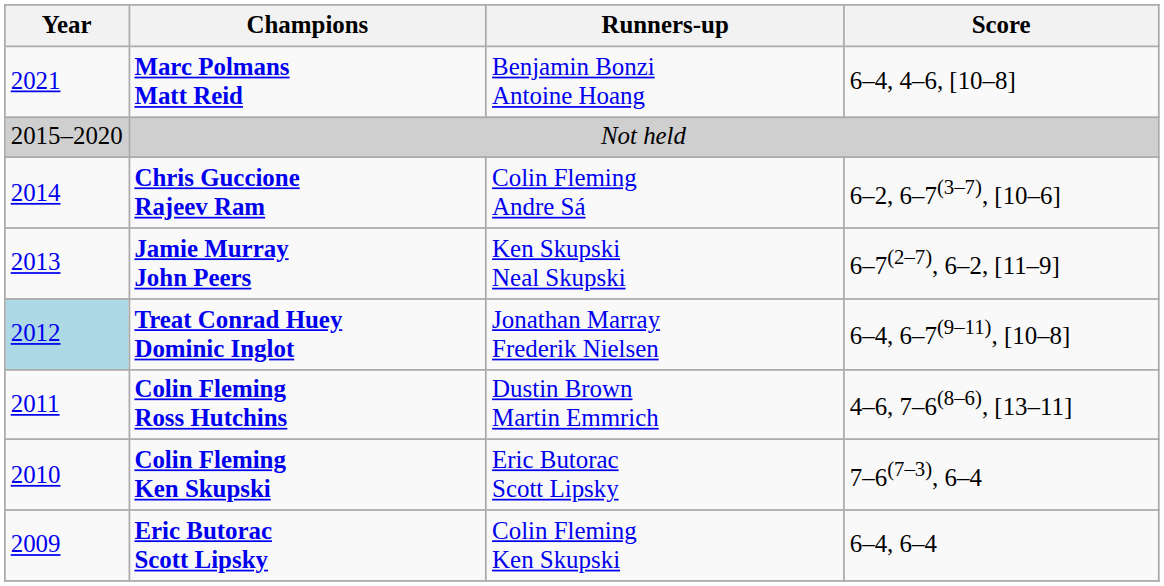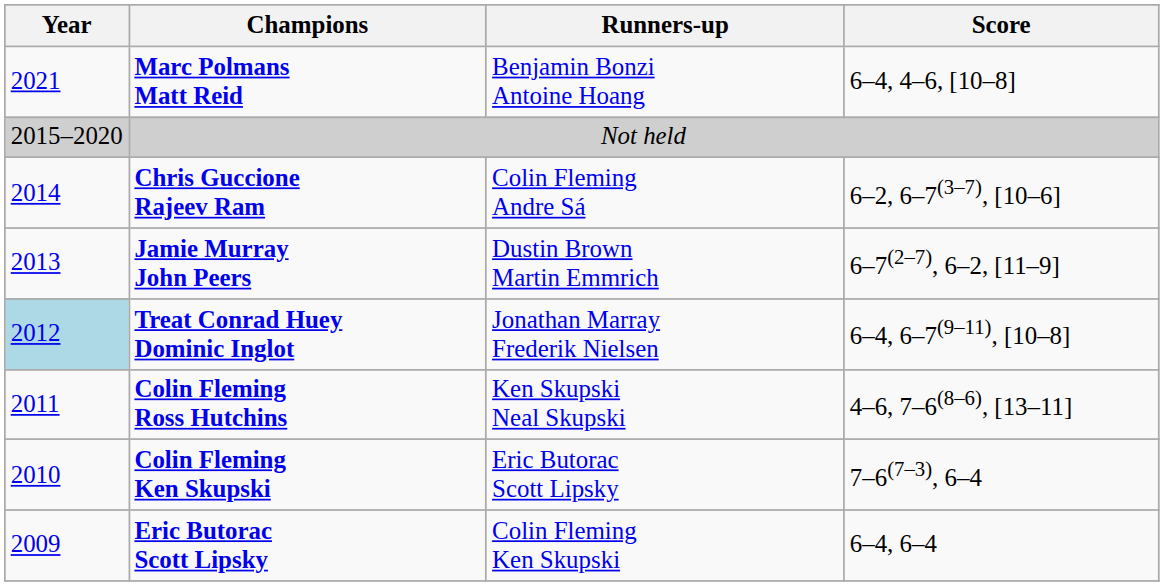 <table class="wikitable" style="font-size:90%">
 <tr>
 <th>Year</th>
 <th width="200">Champions</th>
 <th width="200">Runners-up</th>
 <th width="175">Score</th>
 </tr>
 <tr>
 <td><a href='#'>2021</a></td>
 <td> <strong><a href='#'>Marc Polmans</a></strong><br> <strong><a href='#'>Matt Reid</a></strong></td>
 <td> <a href='#'>Benjamin Bonzi</a><br> <a href='#'>Antoine Hoang</a></td>
 <td>6–4, 4–6, [10–8]</td>
 </tr>
 <tr>
 <td style="background:#cfcfcf">2015–2020</td>
 <td colspan=3 align=center style="background:#cfcfcf"><em>Not held</em></td>
 </tr>
 <tr>
 <td><a href='#'>2014</a></td>
 <td> <strong><a href='#'>Chris Guccione</a></strong><br> <strong><a href='#'>Rajeev Ram</a></strong></td>
 <td> <a href='#'>Colin Fleming</a><br> <a href='#'>Andre Sá</a></td>
 <td>6–2, 6–7<sup>(3–7)</sup>, [10–6]</td>
 </tr>
 <tr>
 <td><a href='#'>2013</a></td>
 <td> <strong><a href='#'>Jamie Murray</a></strong><br> <strong><a href='#'>John Peers</a></strong></td>
-<td> <a href='#'>Ken Skupski</a><br> <a href='#'>Neal Skupski</a></td>
+<td> <a href='#'>Dustin Brown</a> <br>  <a href='#'>Martin Emmrich</a></td>
 <td>6–7<sup>(2–7)</sup>, 6–2, [11–9]</td>
 </tr>
 <tr>
 <td style="background: lightblue;"><a href='#'>2012</a></td>
 <td> <strong><a href='#'>Treat Conrad Huey</a></strong> <br>  <strong><a href='#'>Dominic Inglot</a></strong></td>
 <td> <a href='#'>Jonathan Marray</a> <br>  <a href='#'>Frederik Nielsen</a></td>
 <td>6–4, 6–7<sup>(9–11)</sup>, [10–8]</td>
 </tr>
 <tr>
 <td><a href='#'>2011</a></td>
 <td> <strong><a href='#'>Colin Fleming</a></strong> <br>  <strong><a href='#'>Ross Hutchins</a></strong></td>
-<td> <a href='#'>Dustin Brown</a> <br>  <a href='#'>Martin Emmrich</a></td>
+<td> <a href='#'>Ken Skupski</a><br> <a href='#'>Neal Skupski</a></td>
 <td>4–6, 7–6<sup>(8–6)</sup>, [13–11]</td>
 </tr>
 <tr>
 <td><a href='#'>2010</a></td>
 <td> <strong><a href='#'>Colin Fleming</a></strong> <br>  <strong><a href='#'>Ken Skupski</a></strong></td>
 <td> <a href='#'>Eric Butorac</a> <br>  <a href='#'>Scott Lipsky</a></td>
 <td>7–6<sup>(7–3)</sup>, 6–4</td>
 </tr>
 <tr>
 <td><a href='#'>2009</a></td>
 <td> <strong><a href='#'>Eric Butorac</a></strong> <br>  <strong><a href='#'>Scott Lipsky</a></strong></td>
 <td> <a href='#'>Colin Fleming</a> <br>  <a href='#'>Ken Skupski</a></td>
 <td>6–4, 6–4</td>
 </tr>
 </table>
